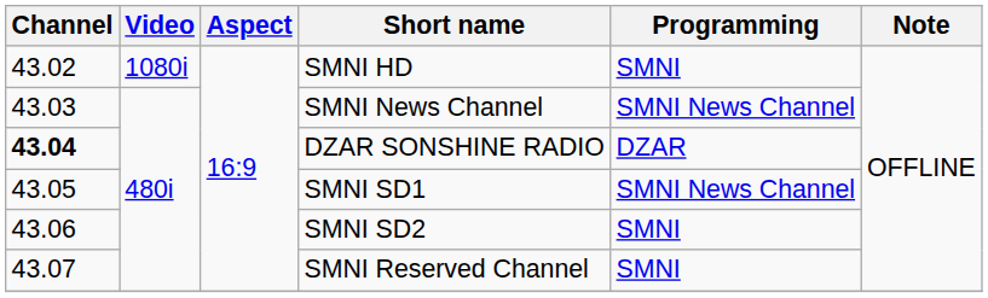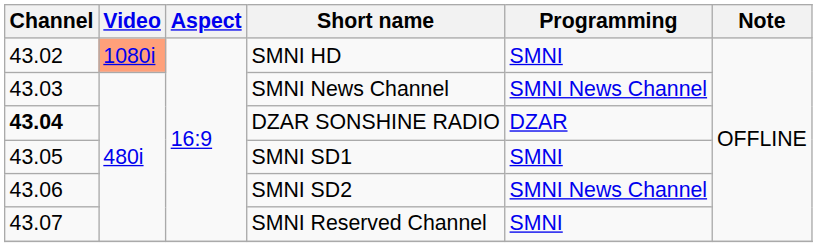 <table class="wikitable mw-collapsible">
 <tr>
 <th>Channel</th>
 <th><a href='#'>Video</a></th>
 <th><a href='#'>Aspect</a></th>
 <th>Short name</th>
 <th>Programming</th>
 <th>Note</th>
 </tr>
 <tr>
 <td>43.02</td>
-<td><a href='#'>1080i</a></td>
+<td style="background: lightsalmon;"><a href='#'>1080i</a></td>
 <td rowspan="6"><a href='#'>16:9</a></td>
 <td>SMNI HD</td>
 <td rowspan="1"><a href='#'>SMNI</a></td>
 <td rowspan="6">OFFLINE</td>
 </tr>
 <tr>
 <td>43.03</td>
 <td rowspan="5"><a href='#'>480i</a></td>
 <td>SMNI News Channel</td>
 <td><a href='#'>SMNI News Channel</a></td>
 </tr>
 <tr>
 <td><strong>43.04</strong></td>
 <td>DZAR SONSHINE RADIO</td>
 <td><a href='#'>DZAR</a></td>
 </tr>
 <tr>
 <td>43.05</td>
 <td>SMNI SD1</td>
-<td><a href='#'>SMNI News Channel</a></td>
+<td><a href='#'>SMNI</a></td>
 </tr>
 <tr>
 <td>43.06</td>
 <td>SMNI SD2</td>
-<td><a href='#'>SMNI</a></td>
+<td><a href='#'>SMNI News Channel</a></td>
 </tr>
 <tr>
 <td>43.07</td>
 <td>SMNI Reserved Channel</td>
 <td><a href='#'>SMNI</a></td>
 </tr>
 <tr>
 </tr>
 </table>
